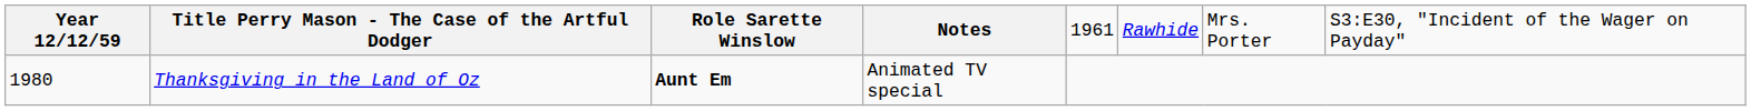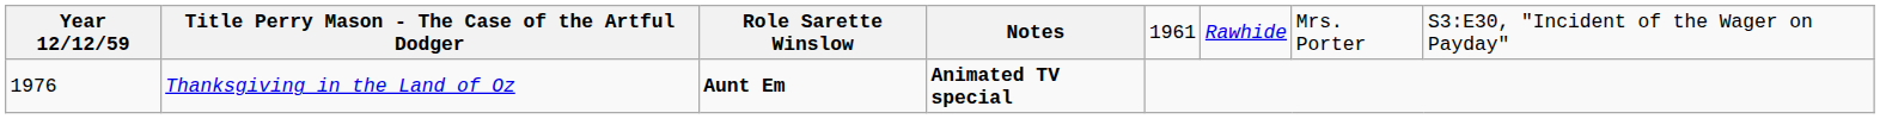 <table class="wikitable">
 <tr>
 <th>Year 12/12/59</th>
 <th>Title Perry Mason - The Case of the Artful Dodger</th>
 <th>Role Sarette Winslow</th>
 <th>Notes</th>
 <td>1961</td>
 <td><em><a href='#'>Rawhide</a></em></td>
 <td>Mrs. Porter</td>
 <td>S3:E30, "Incident of the Wager on Payday"</td>
 </tr>
 <tr>
-<td>1980</td>
+<td>1976</td>
 <td><em><a href='#'>Thanksgiving in the Land of Oz</a></em></td>
 <td><strong>Aunt Em</strong></td>
-<td>Animated TV special</td>
+<td><strong>Animated TV special</strong></td>
 </tr>
 </table>
